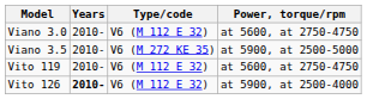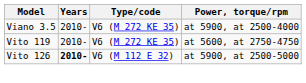 <table class="wikitable sortable">
 <tr>
 <th>Model</th>
 <th>Years</th>
 <th>Type/code</th>
 <th>Power, torque/rpm</th>
 </tr>
 <tr>
-<td>Viano 3.0</td>
-<td>2010-</td>
-<td> V6 (<a href='#'>M 112 E 32</a>)</td>
-<td> at 5600,  at 2750-4750</td>
-</tr>
-<tr>
 <td>Viano 3.5</td>
 <td>2010-</td>
 <td> V6 (<a href='#'>M 272 KE 35</a>)</td>
-<td> at 5900,  at 2500-5000</td>
+<td> at 5900,  at 2500-4000</td>
 </tr>
 <tr>
 <td>Vito 119</td>
 <td>2010-</td>
-<td> V6 (<a href='#'>M 112 E 32</a>)</td>
+<td> V6 (<a href='#'>M 272 KE 35</a>)</td>
 <td> at 5600,  at 2750-4750</td>
 </tr>
 <tr>
 <td>Vito 126</td>
 <td><strong>2010-</strong></td>
 <td> V6 (<a href='#'>M 112 E 32</a>)</td>
-<td> at 5900,  at 2500-4000</td>
+<td> at 5900,  at 2500-5000</td>
 </tr>
 </table>
